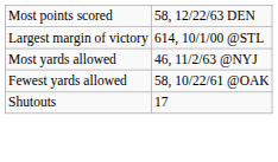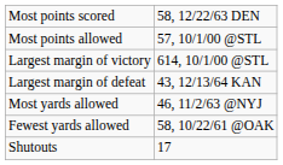 <table class="wikitable">
 <tr>
 <td>Most points scored</td>
 <td>58, 12/22/63 DEN</td>
 </tr>
 <tr>
+<td>Most points allowed</td>
+<td>57, 10/1/00 @STL</td>
+</tr>
+<tr>
 <td>Largest margin of victory</td>
 <td>614, 10/1/00 @STL</td>
+</tr>
+<tr>
+<td>Largest margin of defeat</td>
+<td>43, 12/13/64 KAN</td>
 </tr>
 <tr>
 <td>Most yards allowed</td>
 <td>46, 11/2/63 @NYJ</td>
 </tr>
 <tr>
 <td>Fewest yards allowed</td>
 <td>58, 10/22/61 @OAK</td>
 </tr>
 <tr>
 <td>Shutouts</td>
 <td>17</td>
 </tr>
 </table>
